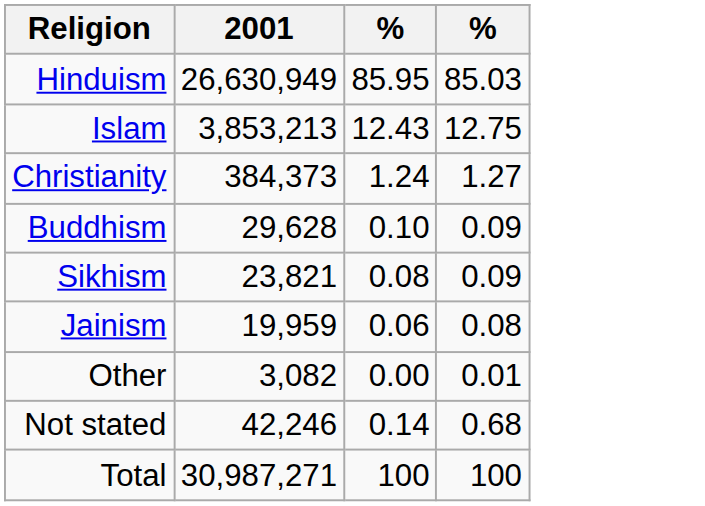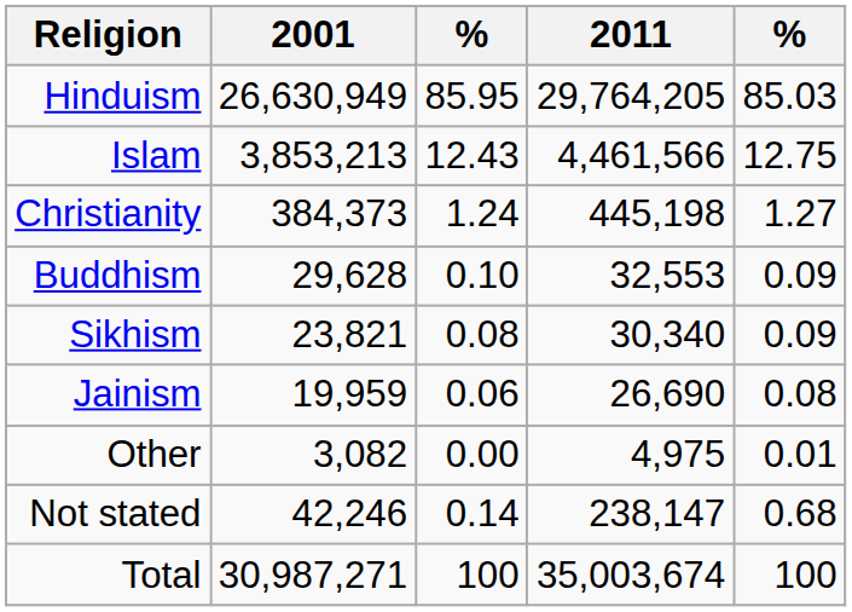 <table class="wikitable sortable" style="text-align: right;">
 <tr>
 <th>Religion</th>
 <th>2001</th>
 <th>%</th>
+<th>2011</th>
 <th>%</th>
 </tr>
 <tr>
 <td><a href='#'>Hinduism</a></td>
 <td>26,630,949</td>
 <td>85.95</td>
+<td>29,764,205</td>
 <td>85.03</td>
 </tr>
 <tr>
 <td><a href='#'>Islam</a></td>
 <td>3,853,213</td>
 <td>12.43</td>
+<td>4,461,566</td>
 <td>12.75</td>
 </tr>
 <tr>
 <td><a href='#'>Christianity</a></td>
 <td>384,373</td>
 <td>1.24</td>
+<td>445,198</td>
 <td>1.27</td>
 </tr>
 <tr>
 <td><a href='#'>Buddhism</a></td>
 <td>29,628</td>
 <td>0.10</td>
+<td>32,553</td>
 <td>0.09</td>
 </tr>
 <tr>
 <td><a href='#'>Sikhism</a></td>
 <td>23,821</td>
 <td>0.08</td>
+<td>30,340</td>
 <td>0.09</td>
 </tr>
 <tr>
 <td><a href='#'>Jainism</a></td>
 <td>19,959</td>
 <td>0.06</td>
+<td>26,690</td>
 <td>0.08</td>
 </tr>
 <tr>
 <td>Other</td>
 <td>3,082</td>
 <td>0.00</td>
+<td>4,975</td>
 <td>0.01</td>
 </tr>
 <tr>
 <td>Not stated</td>
 <td>42,246</td>
 <td>0.14</td>
+<td>238,147</td>
 <td>0.68</td>
 </tr>
 <tr>
 <td>Total</td>
 <td>30,987,271</td>
 <td>100</td>
+<td>35,003,674</td>
 <td>100</td>
 </tr>
 </table>
